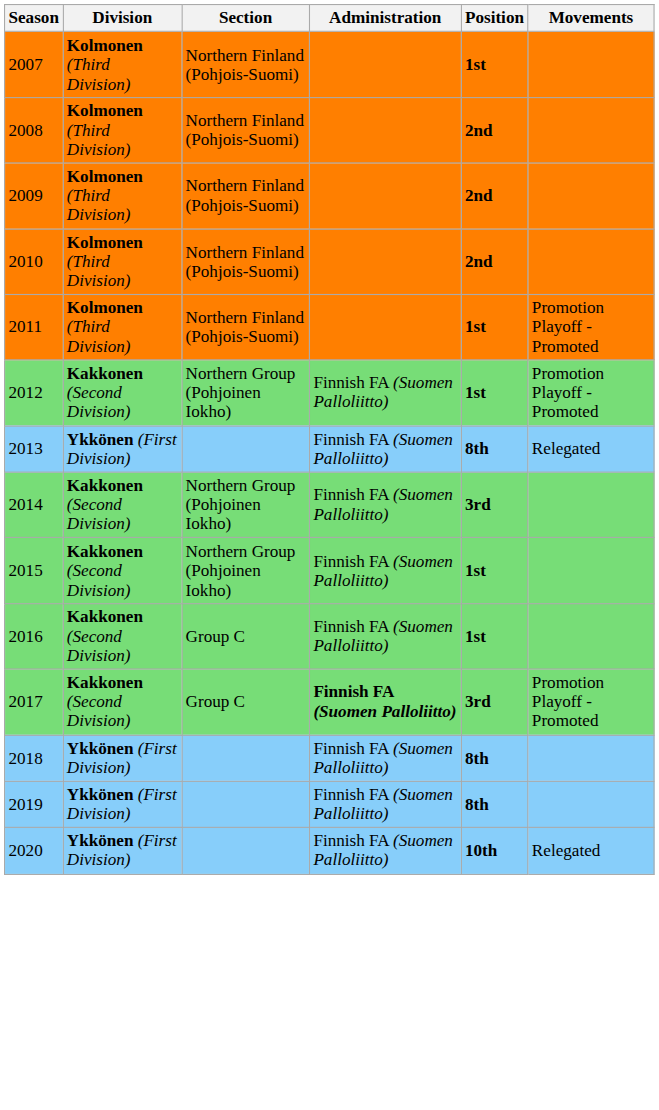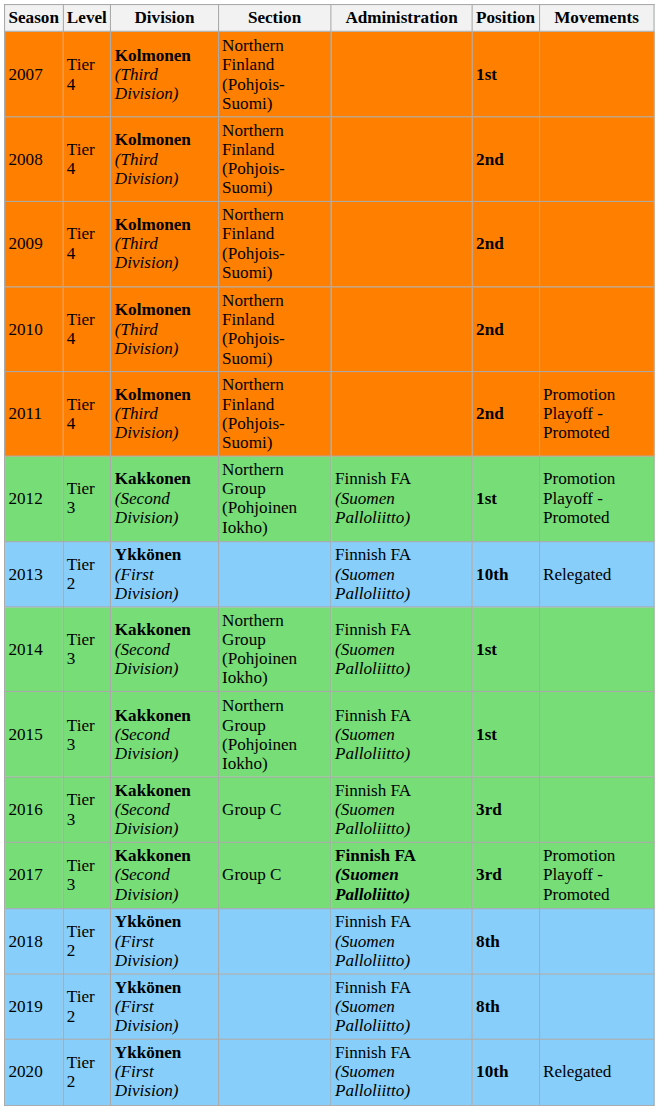 <table class="wikitable">
 <tr style="background:#f0f6fa;">
 <th><strong>Season</strong></th>
+<th><strong>Level</strong></th>
 <th><strong>Division</strong></th>
 <th><strong>Section</strong></th>
 <th><strong>Administration</strong></th>
 <th><strong>Position</strong></th>
 <th><strong>Movements</strong></th>
 </tr>
 <tr>
 <td style="background:#FF7F00;">2007</td>
+<td style="background:#FF7F00;">Tier 4</td>
 <td style="background:#FF7F00;"><strong>Kolmonen</strong> <em>(Third Division)</em></td>
 <td style="background:#FF7F00;">Northern Finland (Pohjois-Suomi)</td>
 <td style="background:#FF7F00;"></td>
 <td style="background:#FF7F00;"><strong>1st</strong></td>
 <td style="background:#FF7F00;"></td>
 </tr>
 <tr>
 <td style="background:#FF7F00;">2008</td>
+<td style="background:#FF7F00;">Tier 4</td>
 <td style="background:#FF7F00;"><strong>Kolmonen</strong> <em>(Third Division)</em></td>
 <td style="background:#FF7F00;">Northern Finland (Pohjois-Suomi)</td>
 <td style="background:#FF7F00;"></td>
 <td style="background:#FF7F00;"><strong>2nd</strong></td>
 <td style="background:#FF7F00;"></td>
 </tr>
 <tr>
 <td style="background:#FF7F00;">2009</td>
+<td style="background:#FF7F00;">Tier 4</td>
 <td style="background:#FF7F00;"><strong>Kolmonen</strong> <em>(Third Division)</em></td>
 <td style="background:#FF7F00;">Northern Finland (Pohjois-Suomi)</td>
 <td style="background:#FF7F00;"></td>
 <td style="background:#FF7F00;"><strong>2nd</strong></td>
 <td style="background:#FF7F00;"></td>
 </tr>
 <tr>
 <td style="background:#FF7F00;">2010</td>
+<td style="background:#FF7F00;">Tier 4</td>
 <td style="background:#FF7F00;"><strong>Kolmonen</strong> <em>(Third Division)</em></td>
 <td style="background:#FF7F00;">Northern Finland (Pohjois-Suomi)</td>
 <td style="background:#FF7F00;"></td>
 <td style="background:#FF7F00;"><strong>2nd</strong></td>
 <td style="background:#FF7F00;"></td>
 </tr>
 <tr>
 <td style="background:#FF7F00;">2011</td>
+<td style="background:#FF7F00;">Tier 4</td>
 <td style="background:#FF7F00;"><strong>Kolmonen</strong> <em>(Third Division)</em></td>
 <td style="background:#FF7F00;">Northern Finland (Pohjois-Suomi)</td>
 <td style="background:#FF7F00;"></td>
-<td style="background:#FF7F00;"><strong>1st</strong></td>
+<td style="background:#FF7F00;"><strong>2nd</strong></td>
 <td style="background:#FF7F00;">Promotion Playoff - Promoted</td>
 </tr>
 <tr>
 <td style="background:#77DD77;">2012</td>
+<td style="background:#77DD77;">Tier 3</td>
 <td style="background:#77DD77;"><strong>Kakkonen</strong> <em>(Second Division)</em></td>
 <td style="background:#77DD77;">Northern Group (Pohjoinen Iokho)</td>
 <td style="background:#77DD77;">Finnish FA <em>(Suomen Palloliitto)</em></td>
 <td style="background:#77DD77;"><strong>1st</strong></td>
 <td style="background:#77DD77;">Promotion Playoff - Promoted</td>
 </tr>
 <tr>
 <td style="background:#87CEFA;">2013</td>
+<td style="background:#87CEFA;">Tier 2</td>
 <td style="background:#87CEFA;"><strong>Ykkönen</strong> <em>(First Division)</em></td>
 <td style="background:#87CEFA;"></td>
 <td style="background:#87CEFA;">Finnish FA <em>(Suomen Palloliitto)</em></td>
-<td style="background:#87CEFA;"><strong>8th</strong></td>
+<td style="background:#87CEFA;"><strong>10th</strong></td>
 <td style="background:#87CEFA;">Relegated</td>
 </tr>
 <tr>
 <td style="background:#77DD77;">2014</td>
+<td style="background:#77DD77;">Tier 3</td>
 <td style="background:#77DD77;"><strong>Kakkonen</strong> <em>(Second Division)</em></td>
 <td style="background:#77DD77;">Northern Group (Pohjoinen Iokho)</td>
 <td style="background:#77DD77;">Finnish FA <em>(Suomen Palloliitto)</em></td>
-<td style="background:#77DD77;"><strong>3rd</strong></td>
+<td style="background:#77DD77;"><strong>1st</strong></td>
 <td style="background:#77DD77;"></td>
 </tr>
 <tr>
 <td style="background:#77DD77;">2015</td>
+<td style="background:#77DD77;">Tier 3</td>
 <td style="background:#77DD77;"><strong>Kakkonen</strong> <em>(Second Division)</em></td>
 <td style="background:#77DD77;">Northern Group (Pohjoinen Iokho)</td>
 <td style="background:#77DD77;">Finnish FA <em>(Suomen Palloliitto)</em></td>
 <td style="background:#77DD77;"><strong>1st</strong></td>
 <td style="background:#77DD77;"></td>
 </tr>
 <tr>
 <td style="background:#77DD77;">2016</td>
+<td style="background:#77DD77;">Tier 3</td>
 <td style="background:#77DD77;"><strong>Kakkonen</strong> <em>(Second Division)</em></td>
 <td style="background:#77DD77;">Group C</td>
 <td style="background:#77DD77;">Finnish FA <em>(Suomen Palloliitto)</em></td>
-<td style="background:#77DD77;"><strong>1st</strong></td>
+<td style="background:#77DD77;"><strong>3rd</strong></td>
 <td style="background:#77DD77;"></td>
 </tr>
 <tr>
 <td style="background:#77DD77;">2017</td>
+<td style="background:#77DD77;">Tier 3</td>
 <td style="background:#77DD77;"><strong>Kakkonen</strong> <em>(Second Division)</em></td>
 <td style="background:#77DD77;">Group C</td>
 <td style="background:#77DD77;"><strong>Finnish FA <em>(Suomen Palloliitto)</em></strong></td>
 <td style="background:#77DD77;"><strong>3rd</strong></td>
 <td style="background:#77DD77;">Promotion Playoff - Promoted</td>
 </tr>
 <tr>
 <td style="background:#87CEFA;">2018</td>
+<td style="background:#87CEFA;">Tier 2</td>
 <td style="background:#87CEFA;"><strong>Ykkönen</strong> <em>(First Division)</em></td>
 <td style="background:#87CEFA;"></td>
 <td style="background:#87CEFA;">Finnish FA <em>(Suomen Palloliitto)</em></td>
 <td style="background:#87CEFA;"><strong>8th</strong></td>
 <td style="background:#87CEFA;"></td>
 </tr>
 <tr>
 <td style="background:#87CEFA;">2019</td>
+<td style="background:#87CEFA;">Tier 2</td>
 <td style="background:#87CEFA;"><strong>Ykkönen</strong> <em>(First Division)</em></td>
 <td style="background:#87CEFA;"></td>
 <td style="background:#87CEFA;">Finnish FA <em>(Suomen Palloliitto)</em></td>
 <td style="background:#87CEFA;"><strong>8th</strong></td>
 <td style="background:#87CEFA;"></td>
 </tr>
 <tr>
 <td style="background:#87CEFA;">2020</td>
+<td style="background:#87CEFA;">Tier 2</td>
 <td style="background:#87CEFA;"><strong>Ykkönen</strong> <em>(First Division)</em></td>
 <td style="background:#87CEFA;"></td>
 <td style="background:#87CEFA;">Finnish FA <em>(Suomen Palloliitto)</em></td>
 <td style="background:#87CEFA;"><strong>10th</strong></td>
 <td style="background:#87CEFA;">Relegated</td>
 </tr>
 </table>
